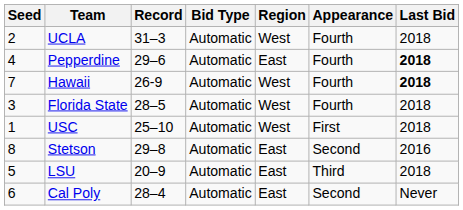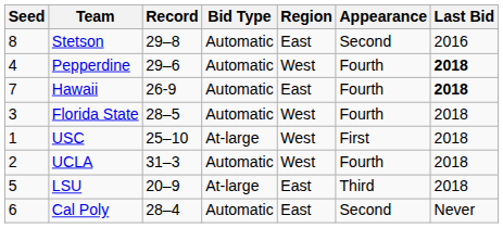 <table class="wikitable sortable">
 <tr>
 <th>Seed</th>
 <th>Team</th>
 <th>Record</th>
 <th>Bid Type</th>
 <th>Region</th>
 <th>Appearance</th>
 <th>Last Bid</th>
 </tr>
 <tr>
-<td>2</td>
-<td><a href='#'>UCLA</a></td>
-<td>31–3</td>
+<td>8</td>
+<td><a href='#'>Stetson</a></td>
+<td>29–8</td>
 <td>Automatic</td>
-<td>West</td>
-<td>Fourth</td>
-<td>2018</td>
+<td>East</td>
+<td>Second</td>
+<td>2016</td>
 </tr>
 <tr>
 <td>4</td>
 <td><a href='#'>Pepperdine</a></td>
 <td>29–6</td>
 <td>Automatic</td>
-<td>East</td>
+<td>West</td>
 <td>Fourth</td>
 <td><strong>2018</strong></td>
 </tr>
 <tr>
 <td>7</td>
 <td><a href='#'>Hawaii</a></td>
 <td>26-9</td>
 <td>Automatic</td>
-<td>West</td>
+<td>East</td>
 <td>Fourth</td>
 <td><strong>2018</strong></td>
 </tr>
 <tr>
 <td>3</td>
 <td><a href='#'>Florida State</a></td>
 <td>28–5</td>
 <td>Automatic</td>
 <td>West</td>
 <td>Fourth</td>
 <td>2018</td>
 </tr>
 <tr>
 <td>1</td>
 <td><a href='#'>USC</a></td>
 <td>25–10</td>
-<td>Automatic</td>
+<td>At-large</td>
 <td>West</td>
 <td>First</td>
 <td>2018</td>
 </tr>
 <tr>
-<td>8</td>
-<td><a href='#'>Stetson</a></td>
-<td>29–8</td>
+<td>2</td>
+<td><a href='#'>UCLA</a></td>
+<td>31–3</td>
 <td>Automatic</td>
-<td>East</td>
-<td>Second</td>
-<td>2016</td>
+<td>West</td>
+<td>Fourth</td>
+<td>2018</td>
 </tr>
 <tr>
 <td>5</td>
 <td><a href='#'>LSU</a></td>
 <td>20–9</td>
-<td>Automatic</td>
+<td>At-large</td>
 <td>East</td>
 <td>Third</td>
 <td>2018</td>
 </tr>
 <tr>
 <td>6</td>
 <td><a href='#'>Cal Poly</a></td>
 <td>28–4</td>
 <td>Automatic</td>
 <td>East</td>
 <td>Second</td>
 <td>Never</td>
 </tr>
 </table>
